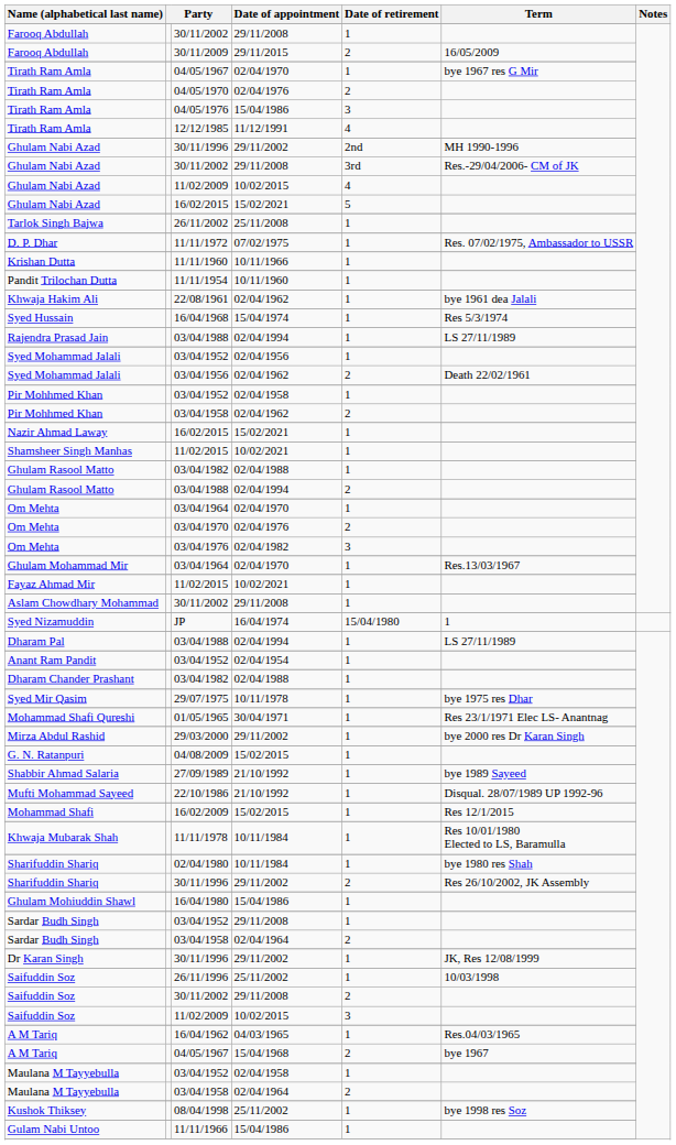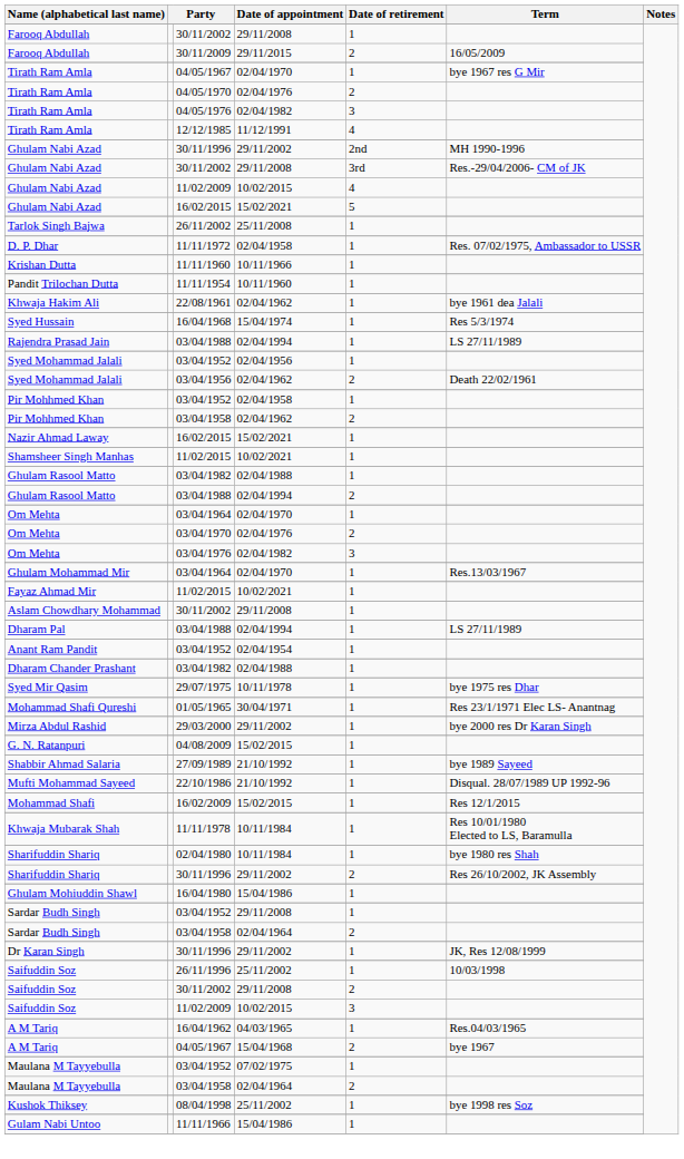 <table class="wikitable sortable">
 <tr>
 <th>Name (alphabetical last name)</th>
 <th colspan=2>Party</th>
 <th>Date of appointment</th>
 <th>Date of retirement</th>
 <th>Term</th>
 <th>Notes</th>
 </tr>
 <tr>
 </tr>
 <tr>
 <td><a href='#'>Farooq Abdullah</a></td>
 <td></td>
 <td>30/11/2002</td>
 <td>29/11/2008</td>
 <td>1</td>
 <td></td>
 </tr>
 <tr>
 <td><a href='#'>Farooq Abdullah</a></td>
 <td></td>
 <td>30/11/2009</td>
 <td>29/11/2015</td>
 <td>2</td>
 <td>16/05/2009</td>
 </tr>
 <tr>
 </tr>
 <tr>
 <td><a href='#'>Tirath Ram Amla</a></td>
 <td></td>
 <td>04/05/1967</td>
 <td>02/04/1970</td>
 <td>1</td>
 <td>bye 1967 res <a href='#'>G Mir</a></td>
 </tr>
 <tr>
 <td><a href='#'>Tirath Ram Amla</a></td>
 <td></td>
 <td>04/05/1970</td>
 <td>02/04/1976</td>
 <td>2</td>
 <td></td>
 </tr>
 <tr>
 <td><a href='#'>Tirath Ram Amla</a></td>
 <td></td>
 <td>04/05/1976</td>
-<td>15/04/1986</td>
+<td>02/04/1982</td>
 <td>3</td>
 <td></td>
 </tr>
 <tr>
 <td><a href='#'>Tirath Ram Amla</a></td>
 <td></td>
 <td>12/12/1985</td>
 <td>11/12/1991</td>
 <td>4</td>
 <td></td>
 </tr>
 <tr>
 </tr>
 <tr>
 <td><a href='#'>Ghulam Nabi Azad</a></td>
 <td></td>
 <td>30/11/1996</td>
 <td>29/11/2002</td>
 <td>2nd</td>
 <td>MH 1990-1996</td>
 </tr>
 <tr>
 <td><a href='#'>Ghulam Nabi Azad</a></td>
 <td></td>
 <td>30/11/2002</td>
 <td>29/11/2008</td>
 <td>3rd</td>
 <td>Res.-29/04/2006- <a href='#'>CM of JK</a></td>
 </tr>
 <tr>
 <td><a href='#'>Ghulam Nabi Azad</a></td>
 <td></td>
 <td>11/02/2009</td>
 <td>10/02/2015</td>
 <td>4</td>
 <td></td>
 </tr>
 <tr>
 <td><a href='#'>Ghulam Nabi Azad</a></td>
 <td></td>
 <td>16/02/2015</td>
 <td>15/02/2021</td>
 <td>5</td>
 <td></td>
 </tr>
 <tr>
 </tr>
 <tr>
 <td><a href='#'>Tarlok Singh Bajwa</a></td>
 <td></td>
 <td>26/11/2002</td>
 <td>25/11/2008</td>
 <td>1</td>
 <td></td>
 </tr>
 <tr>
 </tr>
 <tr>
 <td><a href='#'>D. P. Dhar</a></td>
 <td></td>
 <td>11/11/1972</td>
-<td>07/02/1975</td>
+<td>02/04/1958</td>
 <td>1</td>
 <td>Res. 07/02/1975, <a href='#'>Ambassador to USSR</a></td>
 </tr>
 <tr>
 </tr>
 <tr>
 <td><a href='#'>Krishan Dutta</a></td>
 <td></td>
 <td>11/11/1960</td>
 <td>10/11/1966</td>
 <td>1</td>
 <td></td>
 </tr>
 <tr>
 </tr>
 <tr>
 <td>Pandit <a href='#'>Trilochan Dutta</a></td>
 <td></td>
 <td>11/11/1954</td>
 <td>10/11/1960</td>
 <td>1</td>
 <td></td>
 </tr>
 <tr>
 </tr>
 <tr>
 <td><a href='#'>Khwaja Hakim Ali</a></td>
 <td></td>
 <td>22/08/1961</td>
 <td>02/04/1962</td>
 <td>1</td>
 <td>bye 1961 dea <a href='#'>Jalali</a></td>
 </tr>
 <tr>
 </tr>
 <tr>
 <td><a href='#'>Syed Hussain</a></td>
 <td></td>
 <td>16/04/1968</td>
 <td>15/04/1974</td>
 <td>1</td>
 <td>Res 5/3/1974</td>
 </tr>
 <tr>
 </tr>
 <tr>
 <td><a href='#'>Rajendra Prasad Jain</a></td>
 <td></td>
 <td>03/04/1988</td>
 <td>02/04/1994</td>
 <td>1</td>
 <td>LS 27/11/1989</td>
 </tr>
 <tr>
 </tr>
 <tr>
 <td><a href='#'>Syed Mohammad Jalali</a></td>
 <td></td>
 <td>03/04/1952</td>
 <td>02/04/1956</td>
 <td>1</td>
 <td></td>
 </tr>
 <tr>
 <td><a href='#'>Syed Mohammad Jalali</a></td>
 <td></td>
 <td>03/04/1956</td>
 <td>02/04/1962</td>
 <td>2</td>
 <td>Death 22/02/1961</td>
 </tr>
 <tr>
 </tr>
 <tr>
 <td><a href='#'>Pir Mohhmed Khan</a></td>
 <td></td>
 <td>03/04/1952</td>
 <td>02/04/1958</td>
 <td>1</td>
 <td></td>
 </tr>
 <tr>
 <td><a href='#'>Pir Mohhmed Khan</a></td>
 <td></td>
 <td>03/04/1958</td>
 <td>02/04/1962</td>
 <td>2</td>
 <td></td>
 </tr>
 <tr>
 </tr>
 <tr>
 <td><a href='#'>Nazir Ahmad Laway</a></td>
 <td></td>
 <td>16/02/2015</td>
 <td>15/02/2021</td>
 <td>1</td>
 <td></td>
 </tr>
 <tr>
 </tr>
 <tr>
 <td><a href='#'>Shamsheer Singh Manhas</a></td>
 <td></td>
 <td>11/02/2015</td>
 <td>10/02/2021</td>
 <td>1</td>
 <td></td>
 </tr>
 <tr>
 </tr>
 <tr>
 <td><a href='#'>Ghulam Rasool Matto</a></td>
 <td></td>
 <td>03/04/1982</td>
 <td>02/04/1988</td>
 <td>1</td>
 <td></td>
 </tr>
 <tr>
 <td><a href='#'>Ghulam Rasool Matto</a></td>
 <td></td>
 <td>03/04/1988</td>
 <td>02/04/1994</td>
 <td>2</td>
 <td></td>
 </tr>
 <tr>
 </tr>
 <tr>
 <td><a href='#'>Om Mehta</a></td>
 <td></td>
 <td>03/04/1964</td>
 <td>02/04/1970</td>
 <td>1</td>
 <td></td>
 </tr>
 <tr>
 <td><a href='#'>Om Mehta</a></td>
 <td></td>
 <td>03/04/1970</td>
 <td>02/04/1976</td>
 <td>2</td>
 <td></td>
 </tr>
 <tr>
 <td><a href='#'>Om Mehta</a></td>
 <td></td>
 <td>03/04/1976</td>
 <td>02/04/1982</td>
 <td>3</td>
 <td></td>
 </tr>
 <tr>
 </tr>
 <tr>
 <td><a href='#'>Ghulam Mohammad Mir</a></td>
 <td></td>
 <td>03/04/1964</td>
 <td>02/04/1970</td>
 <td>1</td>
 <td>Res.13/03/1967</td>
 </tr>
 <tr>
 </tr>
 <tr>
 <td><a href='#'>Fayaz Ahmad Mir</a></td>
 <td></td>
 <td>11/02/2015</td>
 <td>10/02/2021</td>
 <td>1</td>
 <td></td>
 </tr>
 <tr>
 </tr>
 <tr>
 <td><a href='#'>Aslam Chowdhary Mohammad</a></td>
 <td></td>
 <td>30/11/2002</td>
 <td>29/11/2008</td>
 <td>1</td>
 <td></td>
 </tr>
 <tr>
-</tr>
-<tr>
-<td><a href='#'>Syed Nizamuddin</a></td>
-<td></td>
-<td>JP</td>
-<td>16/04/1974</td>
-<td>15/04/1980</td>
-<td>1</td>
-<td></td>
 </tr>
 <tr>
 </tr>
 <tr>
 <td><a href='#'>Dharam Pal</a></td>
 <td></td>
 <td>03/04/1988</td>
 <td>02/04/1994</td>
 <td>1</td>
 <td>LS 27/11/1989</td>
 </tr>
 <tr>
 </tr>
 <tr>
 <td><a href='#'>Anant Ram Pandit</a></td>
 <td></td>
 <td>03/04/1952</td>
 <td>02/04/1954</td>
 <td>1</td>
 <td></td>
 </tr>
 <tr>
 </tr>
 <tr>
 <td><a href='#'>Dharam Chander Prashant</a></td>
 <td></td>
 <td>03/04/1982</td>
 <td>02/04/1988</td>
 <td>1</td>
 <td></td>
 </tr>
 <tr>
 </tr>
 <tr>
 <td><a href='#'>Syed Mir Qasim</a></td>
 <td></td>
 <td>29/07/1975</td>
 <td>10/11/1978</td>
 <td>1</td>
 <td>bye 1975 res <a href='#'>Dhar</a></td>
 </tr>
 <tr>
 </tr>
 <tr>
 <td><a href='#'>Mohammad Shafi Qureshi</a></td>
 <td></td>
 <td>01/05/1965</td>
 <td>30/04/1971</td>
 <td>1</td>
 <td>Res 23/1/1971 Elec LS- Anantnag</td>
 </tr>
 <tr>
 </tr>
 <tr>
 <td><a href='#'>Mirza Abdul Rashid</a></td>
 <td></td>
 <td>29/03/2000</td>
 <td>29/11/2002</td>
 <td>1</td>
 <td>bye 2000 res Dr <a href='#'>Karan Singh</a></td>
 </tr>
 <tr>
 </tr>
 <tr>
 <td><a href='#'>G. N. Ratanpuri</a></td>
 <td></td>
 <td>04/08/2009</td>
 <td>15/02/2015</td>
 <td>1</td>
 <td></td>
 </tr>
 <tr>
 </tr>
 <tr>
 <td><a href='#'>Shabbir Ahmad Salaria</a></td>
 <td></td>
 <td>27/09/1989</td>
 <td>21/10/1992</td>
 <td>1</td>
 <td>bye 1989 <a href='#'>Sayeed</a></td>
 </tr>
 <tr>
 </tr>
 <tr>
 <td><a href='#'>Mufti Mohammad Sayeed</a></td>
 <td></td>
 <td>22/10/1986</td>
 <td>21/10/1992</td>
 <td>1</td>
 <td>Disqual. 28/07/1989 UP 1992-96</td>
 </tr>
 <tr>
 </tr>
 <tr>
 <td><a href='#'>Mohammad Shafi</a></td>
 <td></td>
 <td>16/02/2009</td>
 <td>15/02/2015</td>
 <td>1</td>
 <td>Res 12/1/2015</td>
 </tr>
 <tr>
 </tr>
 <tr>
 <td><a href='#'>Khwaja Mubarak Shah</a></td>
 <td></td>
 <td>11/11/1978</td>
 <td>10/11/1984</td>
 <td>1</td>
 <td>Res 10/01/1980<br>Elected to LS, Baramulla</td>
 </tr>
 <tr>
 </tr>
 <tr>
 <td><a href='#'>Sharifuddin Shariq</a></td>
 <td></td>
 <td>02/04/1980</td>
 <td>10/11/1984</td>
 <td>1</td>
 <td>bye 1980 res <a href='#'>Shah</a></td>
 </tr>
 <tr>
 <td><a href='#'>Sharifuddin Shariq</a></td>
 <td></td>
 <td>30/11/1996</td>
 <td>29/11/2002</td>
 <td>2</td>
 <td>Res 26/10/2002, JK Assembly</td>
 </tr>
 <tr>
 </tr>
 <tr>
 <td><a href='#'>Ghulam Mohiuddin Shawl</a></td>
 <td></td>
 <td>16/04/1980</td>
 <td>15/04/1986</td>
 <td>1</td>
 <td></td>
 </tr>
 <tr>
 </tr>
 <tr>
 <td>Sardar <a href='#'>Budh Singh</a></td>
 <td></td>
 <td>03/04/1952</td>
 <td>29/11/2008</td>
 <td>1</td>
 <td></td>
 </tr>
 <tr>
 <td>Sardar <a href='#'>Budh Singh</a></td>
 <td></td>
 <td>03/04/1958</td>
 <td>02/04/1964</td>
 <td>2</td>
 <td></td>
 </tr>
 <tr>
 </tr>
 <tr>
 <td>Dr <a href='#'>Karan Singh</a></td>
 <td></td>
 <td>30/11/1996</td>
 <td>29/11/2002</td>
 <td>1</td>
 <td>JK, Res 12/08/1999</td>
 </tr>
 <tr>
 </tr>
 <tr>
 <td><a href='#'>Saifuddin Soz</a></td>
 <td></td>
 <td>26/11/1996</td>
 <td>25/11/2002</td>
 <td>1</td>
 <td>10/03/1998</td>
 </tr>
 <tr>
 <td><a href='#'>Saifuddin Soz</a></td>
 <td></td>
 <td>30/11/2002</td>
 <td>29/11/2008</td>
 <td>2</td>
 <td></td>
 </tr>
 <tr>
 <td><a href='#'>Saifuddin Soz</a></td>
 <td></td>
 <td>11/02/2009</td>
 <td>10/02/2015</td>
 <td>3</td>
 <td></td>
 </tr>
 <tr>
 </tr>
 <tr>
 <td><a href='#'>A M Tariq</a></td>
 <td></td>
 <td>16/04/1962</td>
 <td>04/03/1965</td>
 <td>1</td>
 <td>Res.04/03/1965</td>
 </tr>
 <tr>
 <td><a href='#'>A M Tariq</a></td>
 <td></td>
 <td>04/05/1967</td>
 <td>15/04/1968</td>
 <td>2</td>
 <td>bye 1967</td>
 </tr>
 <tr>
 </tr>
 <tr>
 <td>Maulana <a href='#'>M Tayyebulla</a></td>
 <td></td>
 <td>03/04/1952</td>
-<td>02/04/1958</td>
+<td>07/02/1975</td>
 <td>1</td>
 <td></td>
 </tr>
 <tr>
 <td>Maulana <a href='#'>M Tayyebulla</a></td>
 <td></td>
 <td>03/04/1958</td>
 <td>02/04/1964</td>
 <td>2</td>
 <td></td>
 </tr>
 <tr>
 </tr>
 <tr>
 <td><a href='#'>Kushok Thiksey</a></td>
 <td></td>
 <td>08/04/1998</td>
 <td>25/11/2002</td>
 <td>1</td>
 <td>bye 1998 res <a href='#'>Soz</a></td>
 </tr>
 <tr>
 </tr>
 <tr>
 <td><a href='#'>Gulam Nabi Untoo</a></td>
 <td></td>
 <td>11/11/1966</td>
 <td>15/04/1986</td>
 <td>1</td>
 <td></td>
 </tr>
 <tr>
 </tr>
 <tr>
 </tr>
 </table>
